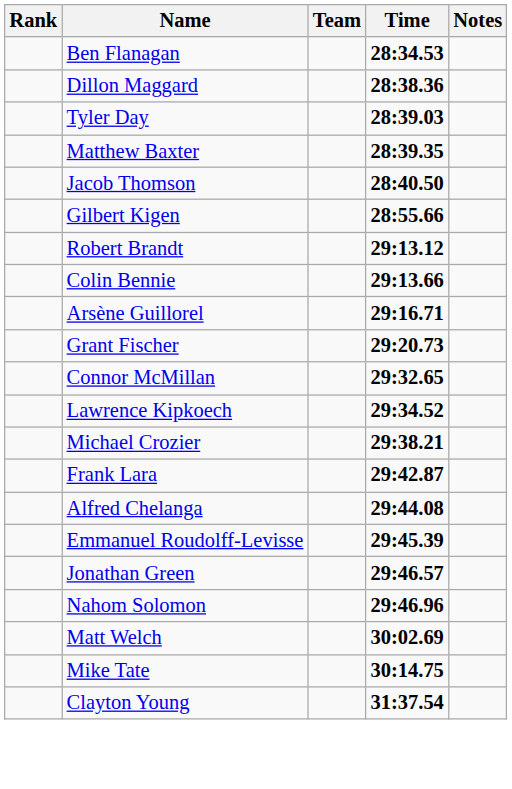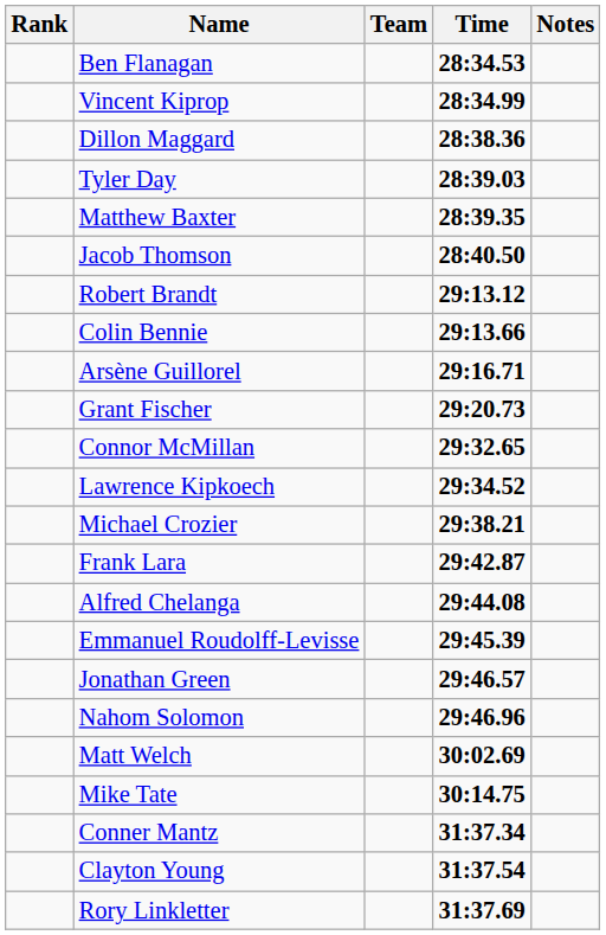 <table class="wikitable sortable" style="text-align:center">
 <tr>
 <th>Rank</th>
 <th>Name</th>
 <th>Team</th>
 <th>Time</th>
 <th>Notes</th>
 </tr>
 <tr>
 <td></td>
 <td align=left> <a href='#'>Ben Flanagan</a></td>
 <td></td>
 <td><strong>28:34.53</strong></td>
+<td></td>
+</tr>
+<tr>
+<td></td>
+<td align=left> <a href='#'>Vincent Kiprop</a></td>
+<td></td>
+<td><strong>28:34.99</strong></td>
 <td></td>
 </tr>
 <tr>
 <td></td>
 <td align=left><a href='#'>Dillon Maggard</a></td>
 <td></td>
 <td><strong>28:38.36</strong></td>
 <td></td>
 </tr>
 <tr>
 <td></td>
 <td align=left><a href='#'>Tyler Day</a></td>
 <td></td>
 <td><strong>28:39.03</strong></td>
 <td></td>
 </tr>
 <tr>
 <td></td>
 <td align=left> <a href='#'>Matthew Baxter</a></td>
 <td></td>
 <td><strong>28:39.35</strong></td>
 <td></td>
 </tr>
 <tr>
 <td></td>
 <td align=left><a href='#'>Jacob Thomson</a></td>
 <td></td>
 <td><strong>28:40.50</strong></td>
-<td></td>
-</tr>
-<tr>
-<td></td>
-<td align=left> <a href='#'>Gilbert Kigen</a></td>
-<td></td>
-<td><strong>28:55.66</strong></td>
 <td></td>
 </tr>
 <tr>
 <td></td>
 <td align=left><a href='#'>Robert Brandt</a></td>
 <td></td>
 <td><strong>29:13.12</strong></td>
 <td></td>
 </tr>
 <tr>
 <td></td>
 <td align=left><a href='#'>Colin Bennie</a></td>
 <td></td>
 <td><strong>29:13.66</strong></td>
 <td></td>
 </tr>
 <tr>
 <td></td>
 <td align=left> <a href='#'>Arsène Guillorel</a></td>
 <td></td>
 <td><strong>29:16.71</strong></td>
 <td></td>
 </tr>
 <tr>
 <td></td>
 <td align=left><a href='#'>Grant Fischer</a></td>
 <td></td>
 <td><strong>29:20.73</strong></td>
 <td></td>
 </tr>
 <tr>
 <td></td>
 <td align=left><a href='#'>Connor McMillan</a></td>
 <td></td>
 <td><strong>29:32.65</strong></td>
 <td></td>
 </tr>
 <tr>
 <td></td>
 <td align=left> <a href='#'>Lawrence Kipkoech</a></td>
 <td></td>
 <td><strong>29:34.52</strong></td>
 <td></td>
 </tr>
 <tr>
 <td></td>
 <td align=left><a href='#'>Michael Crozier</a></td>
 <td></td>
 <td><strong>29:38.21</strong></td>
 <td></td>
 </tr>
 <tr>
 <td></td>
 <td align=left><a href='#'>Frank Lara</a></td>
 <td></td>
 <td><strong>29:42.87</strong></td>
 <td></td>
 </tr>
 <tr>
 <td></td>
 <td align=left> <a href='#'>Alfred Chelanga</a></td>
 <td></td>
 <td><strong>29:44.08</strong></td>
 <td></td>
 </tr>
 <tr>
 <td></td>
 <td align=left> <a href='#'>Emmanuel Roudolff-Levisse</a></td>
 <td></td>
 <td><strong>29:45.39</strong></td>
 <td></td>
 </tr>
 <tr>
 <td></td>
 <td align=left><a href='#'>Jonathan Green</a></td>
 <td></td>
 <td><strong>29:46.57</strong></td>
 <td></td>
 </tr>
 <tr>
 <td></td>
 <td align=left><a href='#'>Nahom Solomon</a></td>
 <td></td>
 <td><strong>29:46.96</strong></td>
 <td></td>
 </tr>
 <tr>
 <td></td>
 <td align=left><a href='#'>Matt Welch</a></td>
 <td></td>
 <td><strong>30:02.69</strong></td>
 <td></td>
 </tr>
 <tr>
 <td></td>
 <td align=left> <a href='#'>Mike Tate</a></td>
 <td></td>
 <td><strong>30:14.75</strong></td>
 <td></td>
 </tr>
 <tr>
 <td></td>
+<td align=left><a href='#'>Conner Mantz</a></td>
+<td></td>
+<td><strong>31:37.34</strong></td>
+<td></td>
+</tr>
+<tr>
+<td></td>
 <td align=left><a href='#'>Clayton Young</a></td>
 <td></td>
 <td><strong>31:37.54</strong></td>
 <td></td>
 </tr>
+<tr>
+<td></td>
+<td align=left><a href='#'>Rory Linkletter</a></td>
+<td></td>
+<td><strong>31:37.69</strong></td>
+<td></td>
+</tr>
 </table>
